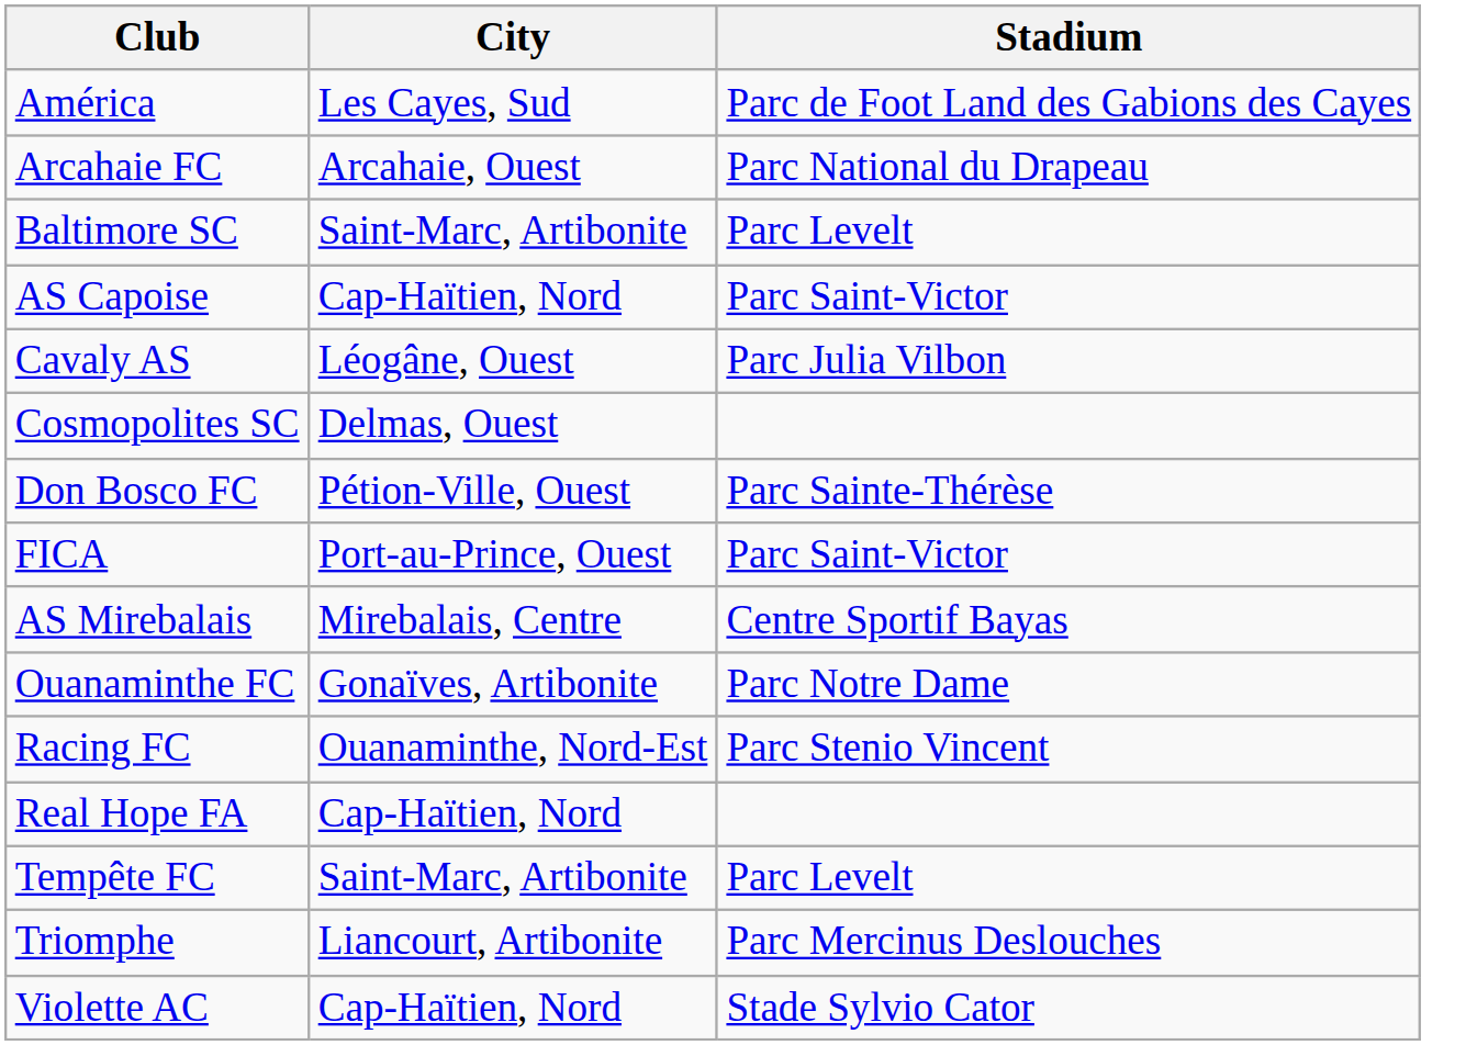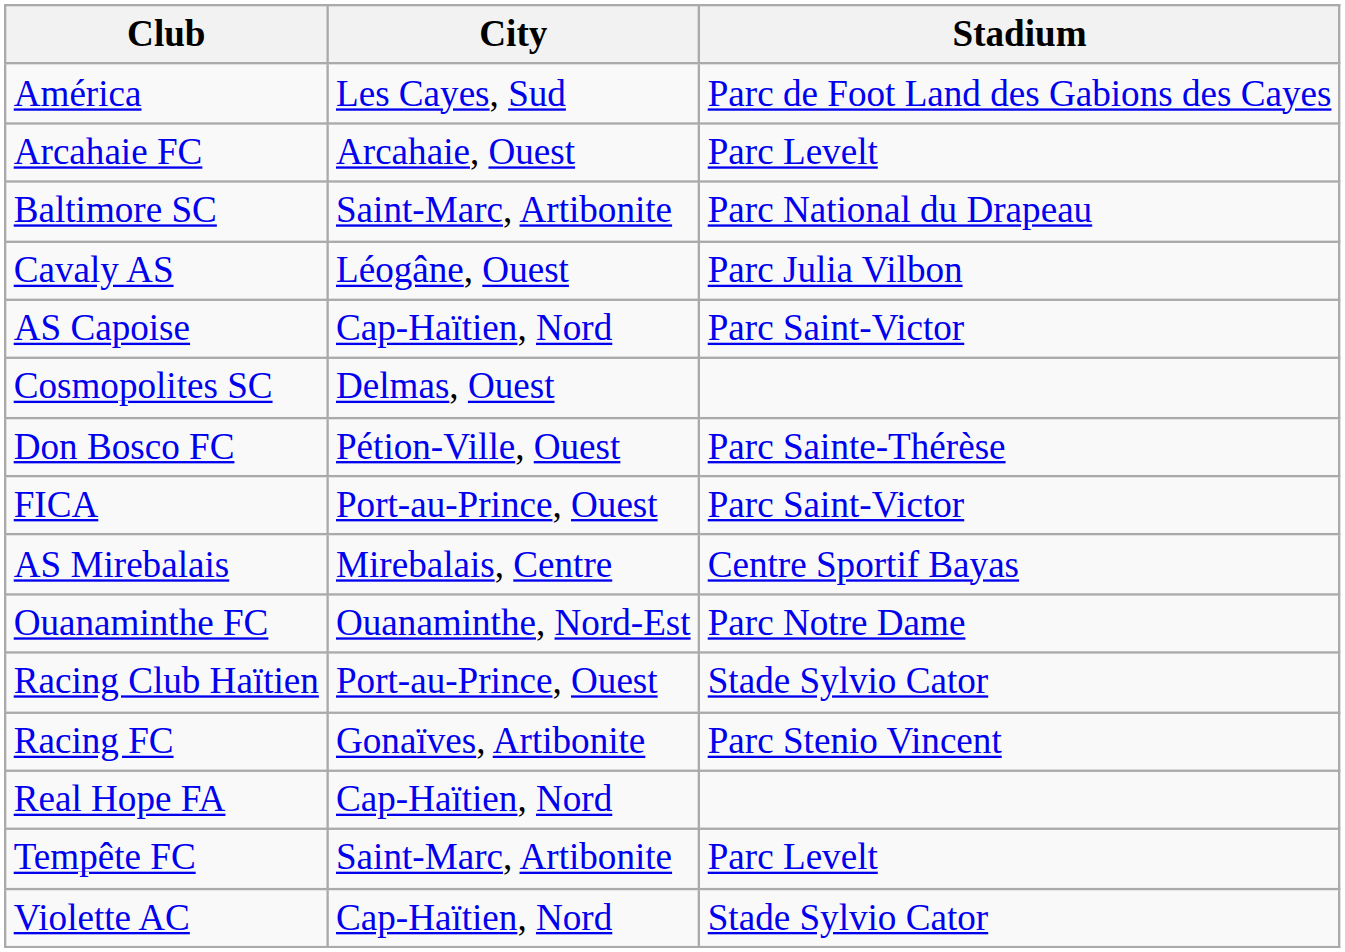 <table class="wikitable sortable">
 <tr>
 <th>Club</th>
 <th>City</th>
 <th>Stadium</th>
 </tr>
 <tr>
 <td><a href='#'>América</a></td>
 <td><a href='#'>Les Cayes</a>, <a href='#'>Sud</a></td>
 <td><a href='#'>Parc de Foot Land des Gabions des Cayes</a></td>
 </tr>
 <tr>
 <td><a href='#'>Arcahaie FC</a></td>
 <td><a href='#'>Arcahaie</a>, <a href='#'>Ouest</a></td>
-<td><a href='#'>Parc National du Drapeau</a></td>
+<td><a href='#'>Parc Levelt</a></td>
 </tr>
 <tr>
 <td><a href='#'>Baltimore SC</a></td>
 <td><a href='#'>Saint-Marc</a>, <a href='#'>Artibonite</a></td>
-<td><a href='#'>Parc Levelt</a></td>
+<td><a href='#'>Parc National du Drapeau</a></td>
+</tr>
+<tr>
+<td><a href='#'>Cavaly AS</a></td>
+<td><a href='#'>Léogâne</a>, <a href='#'>Ouest</a></td>
+<td><a href='#'>Parc Julia Vilbon</a></td>
 </tr>
 <tr>
 <td><a href='#'>AS Capoise</a></td>
 <td><a href='#'>Cap-Haïtien</a>, <a href='#'>Nord</a></td>
 <td><a href='#'>Parc Saint-Victor</a></td>
-</tr>
-<tr>
-<td><a href='#'>Cavaly AS</a></td>
-<td><a href='#'>Léogâne</a>, <a href='#'>Ouest</a></td>
-<td><a href='#'>Parc Julia Vilbon</a></td>
 </tr>
 <tr>
 <td><a href='#'>Cosmopolites SC</a></td>
 <td><a href='#'>Delmas</a>, <a href='#'>Ouest</a></td>
 <td></td>
 </tr>
 <tr>
 <td><a href='#'>Don Bosco FC</a></td>
 <td><a href='#'>Pétion-Ville</a>, <a href='#'>Ouest</a></td>
 <td><a href='#'>Parc Sainte-Thérèse</a></td>
 </tr>
 <tr>
 <td><a href='#'>FICA</a></td>
 <td><a href='#'>Port-au-Prince</a>, <a href='#'>Ouest</a></td>
 <td><a href='#'>Parc Saint-Victor</a></td>
 </tr>
 <tr>
 <td><a href='#'>AS Mirebalais</a></td>
 <td><a href='#'>Mirebalais</a>, <a href='#'>Centre</a></td>
 <td><a href='#'>Centre Sportif Bayas</a></td>
 </tr>
 <tr>
 <td><a href='#'>Ouanaminthe FC</a></td>
-<td><a href='#'>Gonaïves</a>, <a href='#'>Artibonite</a></td>
+<td><a href='#'>Ouanaminthe</a>, <a href='#'>Nord-Est</a></td>
 <td><a href='#'>Parc Notre Dame</a></td>
 </tr>
 <tr>
+<td><a href='#'>Racing Club Haïtien</a></td>
+<td><a href='#'>Port-au-Prince</a>, <a href='#'>Ouest</a></td>
+<td><a href='#'>Stade Sylvio Cator</a></td>
+</tr>
+<tr>
 <td><a href='#'>Racing FC</a></td>
-<td><a href='#'>Ouanaminthe</a>, <a href='#'>Nord-Est</a></td>
+<td><a href='#'>Gonaïves</a>, <a href='#'>Artibonite</a></td>
 <td><a href='#'>Parc Stenio Vincent</a></td>
 </tr>
 <tr>
 <td><a href='#'>Real Hope FA</a></td>
 <td><a href='#'>Cap-Haïtien</a>, <a href='#'>Nord</a></td>
 <td></td>
 </tr>
 <tr>
 <td><a href='#'>Tempête FC</a></td>
 <td><a href='#'>Saint-Marc</a>, <a href='#'>Artibonite</a></td>
 <td><a href='#'>Parc Levelt</a></td>
 </tr>
 <tr>
-<td><a href='#'>Triomphe</a></td>
-<td><a href='#'>Liancourt</a>, <a href='#'>Artibonite</a></td>
-<td><a href='#'>Parc Mercinus Deslouches</a></td>
-</tr>
-<tr>
 <td><a href='#'>Violette AC</a></td>
 <td><a href='#'>Cap-Haïtien</a>, <a href='#'>Nord</a></td>
 <td><a href='#'>Stade Sylvio Cator</a></td>
 </tr>
 </table>
